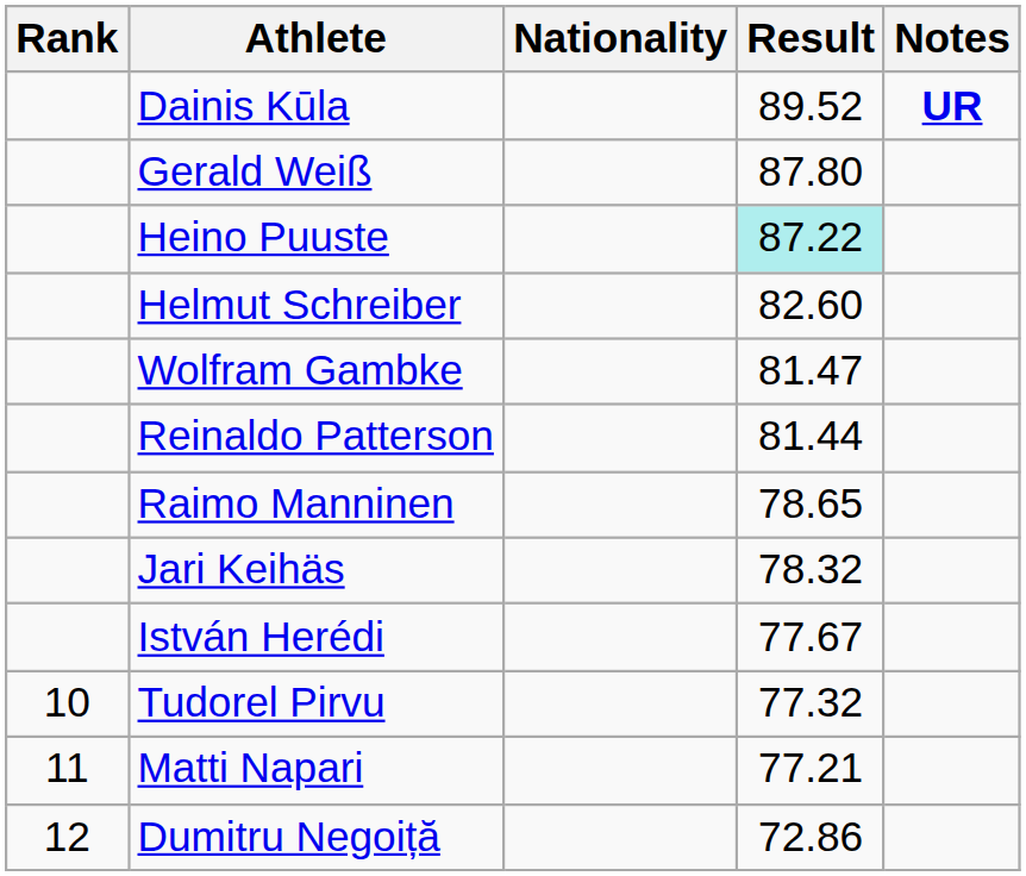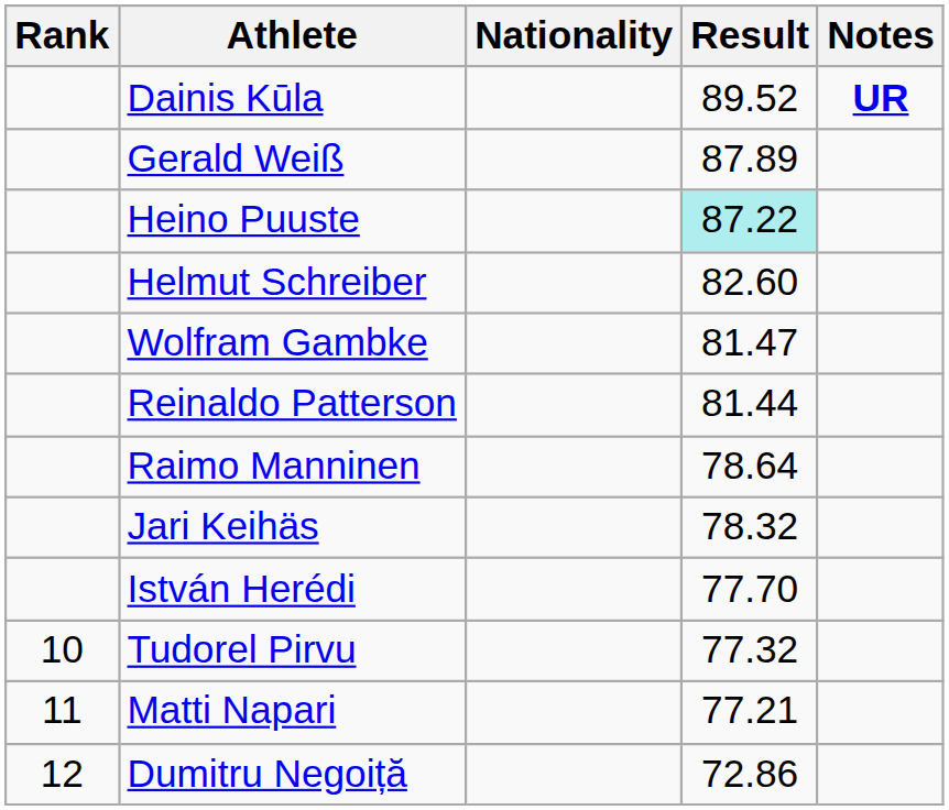 <table class="wikitable sortable" style="text-align:center">
 <tr>
 <th>Rank</th>
 <th>Athlete</th>
 <th>Nationality</th>
 <th>Result</th>
 <th>Notes</th>
 </tr>
 <tr>
 <td></td>
 <td align=left><a href='#'>Dainis Kūla</a></td>
 <td align=left></td>
 <td>89.52</td>
 <td><strong><a href='#'>UR</a></strong></td>
 </tr>
 <tr>
 <td></td>
 <td align=left><a href='#'>Gerald Weiß</a></td>
 <td align=left></td>
-<td>87.80</td>
+<td>87.89</td>
 <td></td>
 </tr>
 <tr>
 <td></td>
 <td align=left><a href='#'>Heino Puuste</a></td>
 <td align=left></td>
 <td style="background: paleturquoise;">87.22</td>
 <td></td>
 </tr>
 <tr>
 <td></td>
 <td align=left><a href='#'>Helmut Schreiber</a></td>
 <td align=left></td>
 <td>82.60</td>
 <td></td>
 </tr>
 <tr>
 <td></td>
 <td align=left><a href='#'>Wolfram Gambke</a></td>
 <td align=left></td>
 <td>81.47</td>
 <td></td>
 </tr>
 <tr>
 <td></td>
 <td align=left><a href='#'>Reinaldo Patterson</a></td>
 <td align=left></td>
 <td>81.44</td>
 <td></td>
 </tr>
 <tr>
 <td></td>
 <td align=left><a href='#'>Raimo Manninen</a></td>
 <td align=left></td>
-<td>78.65</td>
+<td>78.64</td>
 <td></td>
 </tr>
 <tr>
 <td></td>
 <td align=left><a href='#'>Jari Keihäs</a></td>
 <td align=left></td>
 <td>78.32</td>
 <td></td>
 </tr>
 <tr>
 <td></td>
 <td align=left><a href='#'>István Herédi</a></td>
 <td align=left></td>
-<td>77.67</td>
+<td>77.70</td>
 <td></td>
 </tr>
 <tr>
 <td>10</td>
 <td align=left><a href='#'>Tudorel Pirvu</a></td>
 <td align=left></td>
 <td>77.32</td>
 <td></td>
 </tr>
 <tr>
 <td>11</td>
 <td align=left><a href='#'>Matti Napari</a></td>
 <td align=left></td>
 <td>77.21</td>
 <td></td>
 </tr>
 <tr>
 <td>12</td>
 <td align=left><a href='#'>Dumitru Negoiță</a></td>
 <td align=left></td>
 <td>72.86</td>
 <td></td>
 </tr>
 </table>
